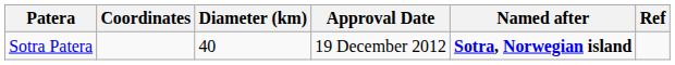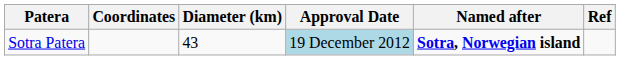 <table class="wikitable">
 <tr>
 <th>Patera</th>
 <th>Coordinates</th>
 <th>Diameter (km)</th>
 <th>Approval Date</th>
 <th>Named after</th>
 <th>Ref</th>
 </tr>
 <tr>
 <td><a href='#'>Sotra Patera</a></td>
 <td></td>
-<td>40</td>
-<td>19 December 2012</td>
+<td>43</td>
+<td style="background: lightblue;">19 December 2012</td>
 <td><strong><a href='#'>Sotra</a>, <a href='#'>Norwegian</a> island</strong></td>
 <td></td>
 </tr>
 </table>
